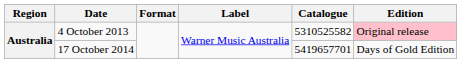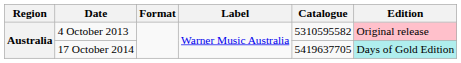 <table class="wikitable plainrowheaders">
 <tr>
 <th scope="col">Region</th>
 <th scope="col">Date</th>
 <th scope="col">Format</th>
 <th scope="col">Label</th>
 <th scope="col">Catalogue</th>
 <th scope="col">Edition</th>
 </tr>
 <tr>
 <th scope="row" rowspan="3">Australia</th>
 <td>4 October 2013</td>
 <td scope="row" rowspan="2"></td>
 <td scope="row" rowspan="2"><a href='#'>Warner Music Australia</a></td>
-<td>5310525582</td>
+<td>5310595582</td>
 <td style="background: pink;">Original release</td>
 </tr>
 <tr>
 <td>17 October 2014 </td>
-<td>5419657701</td>
-<td>Days of Gold Edition</td>
+<td>5419637705</td>
+<td style="background: paleturquoise;">Days of Gold Edition</td>
 </tr>
 </table>
